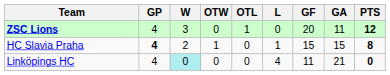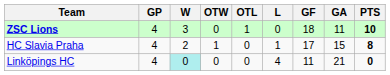 <table class="wikitable">
 <tr>
 <th width=200>Team</th>
 <th width=40>GP</th>
 <th width=40>W</th>
 <th width=40>OTW</th>
 <th width=40>OTL</th>
 <th width=40>L</th>
 <th width=40>GF</th>
 <th width=40>GA</th>
 <th width=40>PTS</th>
 </tr>
 <tr bgcolor="#CCFFCC" align=center>
 <td style="text-align:left;"><strong> <a href='#'>ZSC Lions</a></strong></td>
 <td>4</td>
 <td>3</td>
 <td>0</td>
 <td>1</td>
 <td>0</td>
-<td>20</td>
+<td>18</td>
 <td>11</td>
-<td><strong>12</strong></td>
+<td><strong>10</strong></td>
 </tr>
 <tr align=center>
 <td style="text-align:left;"> <a href='#'>HC Slavia Praha</a></td>
-<td><strong>4</strong></td>
+<td>4</td>
 <td>2</td>
 <td>1</td>
 <td>0</td>
 <td>1</td>
-<td>15</td>
+<td>17</td>
 <td>15</td>
 <td><strong>8</strong></td>
 </tr>
 <tr align=center>
 <td style="text-align:left;"> <a href='#'>Linköpings HC</a></td>
 <td>4</td>
 <td style="background: paleturquoise;">0</td>
 <td>0</td>
 <td>0</td>
 <td>4</td>
 <td>11</td>
 <td>21</td>
 <td><strong>0</strong></td>
 </tr>
 </table>
